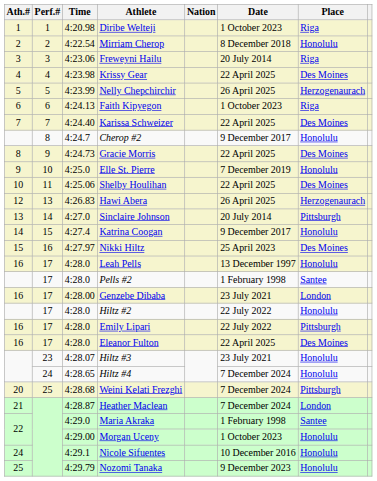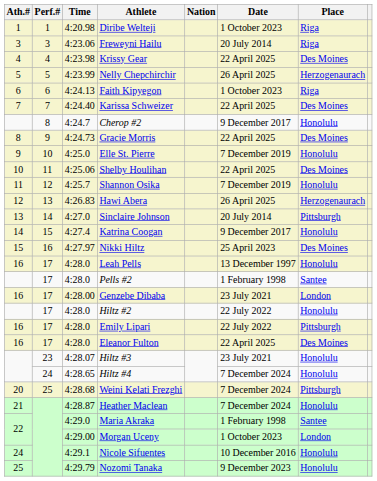 <table class="wikitable sortable">
 <tr>
 <th>Ath.#</th>
 <th>Perf.#</th>
 <th>Time</th>
 <th>Athlete</th>
 <th>Nation</th>
 <th>Date</th>
 <th>Place</th>
 <th class="unsortable"></th>
 </tr>
 <tr bgcolor="#f6F5CE">
 <td align="center">1</td>
 <td align="center">1</td>
 <td>4:20.98</td>
 <td><a href='#'>Diribe Welteji</a></td>
 <td></td>
 <td>1 October 2023</td>
 <td><a href='#'>Riga</a></td>
-<td></td>
-</tr>
-<tr bgcolor="#f6F5CE">
-<td align="center">2</td>
-<td align="center">2</td>
-<td>4:22.54</td>
-<td><a href='#'>Mirriam Cherop</a></td>
-<td></td>
-<td>8 December 2018</td>
-<td><a href='#'>Honolulu</a></td>
 <td></td>
 </tr>
 <tr bgcolor="#f6F5CE">
 <td align="center">3</td>
 <td align="center">3</td>
 <td>4:23.06</td>
 <td><a href='#'>Freweyni Hailu</a></td>
 <td></td>
 <td>20 July 2014</td>
 <td><a href='#'>Riga</a></td>
 <td></td>
 </tr>
 <tr bgcolor="#f6F5CE">
 <td align="center">4</td>
 <td align="center">4</td>
 <td>4:23.98 </td>
 <td><a href='#'>Krissy Gear</a></td>
 <td></td>
 <td>22 April 2025</td>
 <td><a href='#'>Des Moines</a></td>
 <td></td>
 </tr>
 <tr bgcolor="#f6F5CE">
 <td align="center">5</td>
 <td align="center">5</td>
 <td>4:23.99</td>
 <td><a href='#'>Nelly Chepchirchir</a></td>
 <td></td>
 <td>26 April 2025</td>
 <td><a href='#'>Herzogenaurach</a></td>
 <td></td>
 </tr>
 <tr bgcolor="#f6F5CE">
 <td align="center">6</td>
 <td align="center">6</td>
 <td>4:24.13</td>
 <td><a href='#'>Faith Kipyegon</a></td>
 <td></td>
 <td>1 October 2023</td>
 <td><a href='#'>Riga</a></td>
 <td></td>
 </tr>
 <tr bgcolor="#f6F5CE">
 <td align="center">7</td>
 <td align="center">7</td>
 <td>4:24.40 </td>
 <td><a href='#'>Karissa Schweizer</a></td>
 <td></td>
 <td>22 April 2025</td>
 <td><a href='#'>Des Moines</a></td>
 <td></td>
 </tr>
 <tr>
 <td align="center"></td>
 <td align="center">8</td>
 <td>4:24.7 </td>
 <td><em>Cherop #2</em></td>
 <td></td>
 <td>9 December 2017</td>
 <td><a href='#'>Honolulu</a></td>
 <td></td>
 </tr>
 <tr bgcolor="#f6F5CE">
 <td align="center">8</td>
 <td align="center">9</td>
 <td>4:24.73 </td>
 <td><a href='#'>Gracie Morris</a></td>
 <td></td>
 <td>22 April 2025</td>
 <td><a href='#'>Des Moines</a></td>
 <td></td>
 </tr>
 <tr bgcolor="#f6F5CE">
 <td align="center">9</td>
 <td align="center">10</td>
 <td>4:25.0 </td>
 <td><a href='#'>Elle St. Pierre</a></td>
 <td></td>
 <td>7 December 2019</td>
 <td><a href='#'>Honolulu</a></td>
 <td></td>
 </tr>
 <tr bgcolor="#f6F5CE">
 <td align="center">10</td>
 <td align="center">11</td>
 <td>4:25.06 </td>
 <td><a href='#'>Shelby Houlihan</a></td>
 <td></td>
 <td>22 April 2025</td>
 <td><a href='#'>Des Moines</a></td>
+<td></td>
+</tr>
+<tr bgcolor="#f6F5CE">
+<td align="center">11</td>
+<td align="center">12</td>
+<td>4:25.7 </td>
+<td><a href='#'>Shannon Osika</a></td>
+<td></td>
+<td>7 December 2019</td>
+<td><a href='#'>Honolulu</a></td>
 <td></td>
 </tr>
 <tr bgcolor="#f6F5CE">
 <td align="center">12</td>
 <td align="center">13</td>
 <td>4:26.83</td>
 <td><a href='#'>Hawi Abera</a></td>
 <td></td>
 <td>26 April 2025</td>
 <td><a href='#'>Herzogenaurach</a></td>
 <td></td>
 </tr>
 <tr bgcolor="#f6F5CE">
 <td align="center">13</td>
 <td align="center">14</td>
 <td>4:27.0 </td>
 <td><a href='#'>Sinclaire Johnson</a></td>
 <td></td>
 <td>20 July 2014</td>
 <td><a href='#'>Pittsburgh</a></td>
 <td></td>
 </tr>
 <tr bgcolor="#f6F5CE">
 <td align="center">14</td>
 <td align="center">15</td>
 <td>4:27.4 </td>
 <td><a href='#'>Katrina Coogan</a></td>
 <td></td>
 <td>9 December 2017</td>
 <td><a href='#'>Honolulu</a></td>
 <td></td>
 </tr>
 <tr bgcolor="#f6F5CE">
 <td align="center">15</td>
 <td align="center">16</td>
 <td>4:27.97</td>
 <td><a href='#'>Nikki Hiltz</a></td>
 <td></td>
 <td>25 April 2023</td>
 <td><a href='#'>Des Moines</a></td>
 <td></td>
 </tr>
 <tr bgcolor="#f6F5CE">
 <td align="center">16</td>
 <td align="center">17</td>
 <td>4:28.0 </td>
 <td><a href='#'>Leah Pells</a></td>
 <td></td>
 <td>13 December 1997</td>
 <td><a href='#'>Honolulu</a></td>
 <td></td>
 </tr>
 <tr>
 <td></td>
 <td align="center">17</td>
 <td>4:28.0 </td>
 <td><em>Pells #2</em></td>
 <td></td>
 <td>1 February 1998</td>
 <td><a href='#'>Santee</a></td>
 <td></td>
 </tr>
 <tr bgcolor="#f6F5CE">
 <td align="center">16</td>
 <td align="center">17</td>
 <td>4:28.00</td>
 <td><a href='#'>Genzebe Dibaba</a></td>
 <td></td>
 <td>23 July 2021</td>
 <td><a href='#'>London</a></td>
 <td></td>
 </tr>
 <tr>
 <td></td>
 <td align="center">17</td>
 <td>4:28.0 </td>
 <td><em>Hiltz #2</em></td>
 <td></td>
 <td>22 July 2022</td>
 <td><a href='#'>Honolulu</a></td>
 <td></td>
 </tr>
 <tr bgcolor="#f6F5CE">
 <td align="center">16</td>
 <td align="center">17</td>
 <td>4:28.0 </td>
 <td><a href='#'>Emily Lipari</a></td>
 <td></td>
 <td>22 July 2022</td>
 <td><a href='#'>Pittsburgh</a></td>
 <td></td>
 </tr>
 <tr bgcolor="#f6F5CE">
 <td align="center">16</td>
 <td align="center">17</td>
 <td>4:28.0  </td>
 <td><a href='#'>Eleanor Fulton</a></td>
 <td></td>
 <td>22 April 2025</td>
 <td><a href='#'>Des Moines</a></td>
 <td></td>
 </tr>
 <tr>
 <td rowspan="2"></td>
 <td align="center">23</td>
 <td>4:28.07</td>
 <td><em>Hiltz #3</em></td>
 <td rowspan="2"></td>
 <td>23 July 2021</td>
 <td><a href='#'>Honolulu</a></td>
 <td></td>
 </tr>
 <tr>
 <td align="center">24</td>
 <td>4:28.65</td>
 <td><em>Hiltz #4</em></td>
 <td>7 December 2024</td>
 <td><a href='#'>Honolulu</a></td>
 <td></td>
 </tr>
 <tr bgcolor="#f6F5CE">
 <td align="center">20</td>
 <td align="center">25</td>
 <td>4:28.68</td>
 <td><a href='#'>Weini Kelati Frezghi</a></td>
 <td></td>
 <td>7 December 2024</td>
 <td><a href='#'>Pittsburgh</a></td>
 <td></td>
 </tr>
 <tr bgcolor="#CCFFCC">
 <td align="center">21</td>
 <td rowspan="5"></td>
 <td>4:28.87</td>
 <td><a href='#'>Heather Maclean</a></td>
 <td></td>
 <td>7 December 2024</td>
-<td><a href='#'>London</a></td>
+<td><a href='#'>Honolulu</a></td>
 <td></td>
 </tr>
 <tr bgcolor="#CCFFCC">
 <td rowspan="2"  align="center">22</td>
 <td>4:29.0 </td>
 <td><a href='#'>Maria Akraka</a></td>
 <td></td>
 <td>1 February 1998</td>
 <td><a href='#'>Santee</a></td>
 <td></td>
 </tr>
 <tr bgcolor="#CCFFCC">
 <td>4:29.00</td>
 <td><a href='#'>Morgan Uceny</a></td>
 <td></td>
 <td>1 October 2023</td>
-<td><a href='#'>Honolulu</a></td>
+<td><a href='#'>London</a></td>
 <td></td>
 </tr>
 <tr bgcolor="#CCFFCC">
 <td align="center">24</td>
 <td>4:29.1 </td>
 <td><a href='#'>Nicole Sifuentes</a></td>
 <td></td>
 <td>10 December 2016</td>
 <td><a href='#'>Honolulu</a></td>
 <td></td>
 </tr>
 <tr bgcolor="#CCFFCC">
 <td align="center">25</td>
 <td>4:29.79</td>
 <td><a href='#'>Nozomi Tanaka</a></td>
 <td></td>
 <td>9 December 2023</td>
 <td><a href='#'>Honolulu</a></td>
 <td></td>
 </tr>
 </table>
